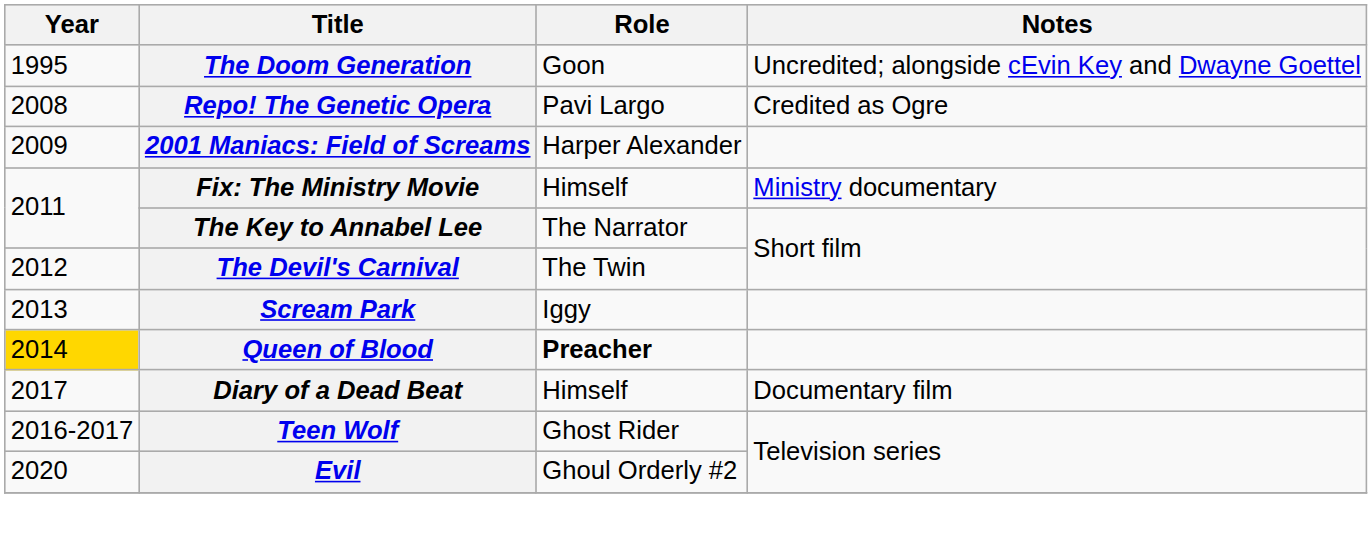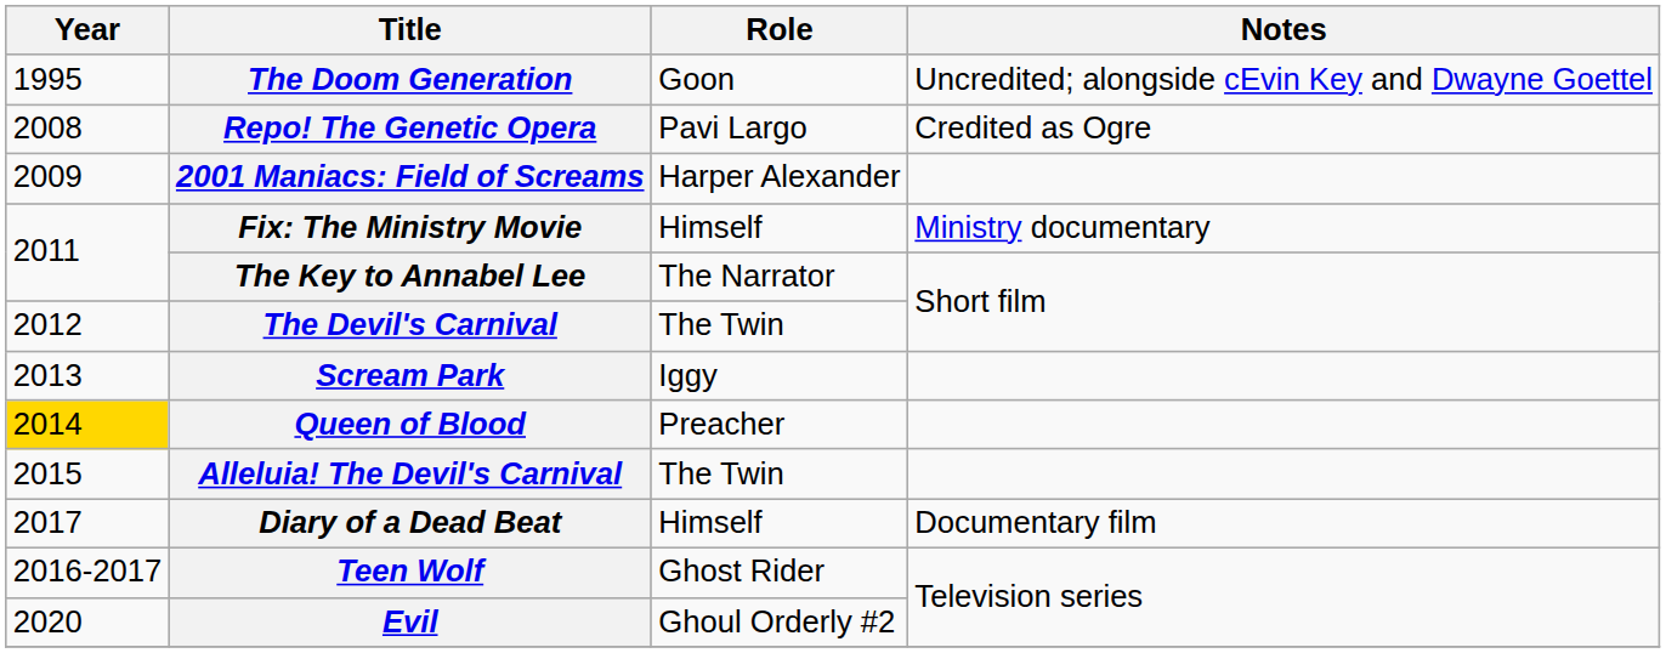 <table class="wikitable plainrowheaders sortable">
 <tr>
 <th scope="col">Year</th>
 <th scope="col">Title</th>
 <th scope="col">Role</th>
 <th scope="col" class="unsortable">Notes</th>
 </tr>
 <tr>
 <td>1995</td>
 <th scope="row"><em><a href='#'>The Doom Generation</a></em></th>
 <td>Goon</td>
 <td>Uncredited; alongside <a href='#'>cEvin Key</a> and <a href='#'>Dwayne Goettel</a></td>
 </tr>
 <tr>
 <td>2008</td>
 <th scope="row"><em><a href='#'>Repo! The Genetic Opera</a></em></th>
 <td>Pavi Largo</td>
 <td>Credited as Ogre</td>
 </tr>
 <tr>
 <td>2009</td>
 <th scope="row"><em><a href='#'>2001 Maniacs: Field of Screams</a></em></th>
 <td>Harper Alexander</td>
 <td></td>
 </tr>
 <tr>
 <td rowspan=2>2011</td>
 <th scope="row"><em>Fix: The Ministry Movie</em></th>
 <td>Himself</td>
 <td><a href='#'>Ministry</a> documentary</td>
 </tr>
 <tr>
 <th scope="row"><em>The Key to Annabel Lee</em></th>
 <td>The Narrator</td>
 <td rowspan=2>Short film</td>
 </tr>
 <tr>
 <td>2012</td>
 <th scope="row"><em><a href='#'>The Devil's Carnival</a></em></th>
 <td>The Twin</td>
 </tr>
 <tr>
 <td>2013</td>
 <th scope="row"><em><a href='#'>Scream Park</a></em></th>
 <td>Iggy</td>
 <td></td>
 </tr>
 <tr>
 <td style="background: gold;">2014</td>
 <th scope="row"><em><a href='#'>Queen of Blood</a></em></th>
-<td><strong>Preacher</strong></td>
+<td>Preacher</td>
+<td></td>
+</tr>
+<tr>
+<td>2015</td>
+<th scope="row"><em><a href='#'>Alleluia! The Devil's Carnival</a></em></th>
+<td>The Twin</td>
 <td></td>
 </tr>
 <tr>
 <td>2017</td>
 <th scope="row"><em>Diary of a Dead Beat</em></th>
 <td>Himself</td>
 <td>Documentary film</td>
 </tr>
 <tr>
 <td>2016-2017</td>
 <th scope="row"><em><a href='#'>Teen Wolf</a></em></th>
 <td>Ghost Rider</td>
 <td rowspan=2>Television series</td>
 </tr>
 <tr>
 <td>2020</td>
 <th scope="row"><em><a href='#'>Evil</a></em></th>
 <td>Ghoul Orderly #2</td>
 </tr>
 <tr>
 </tr>
 </table>
